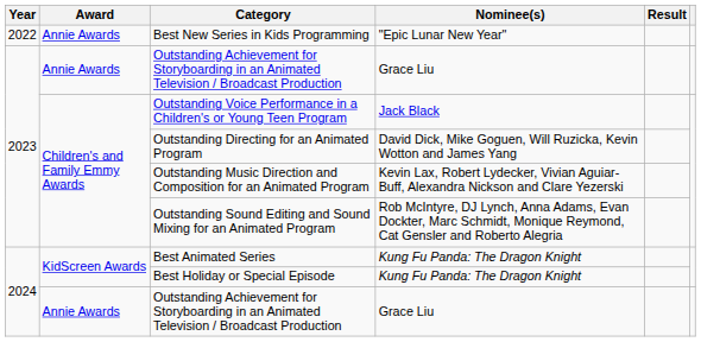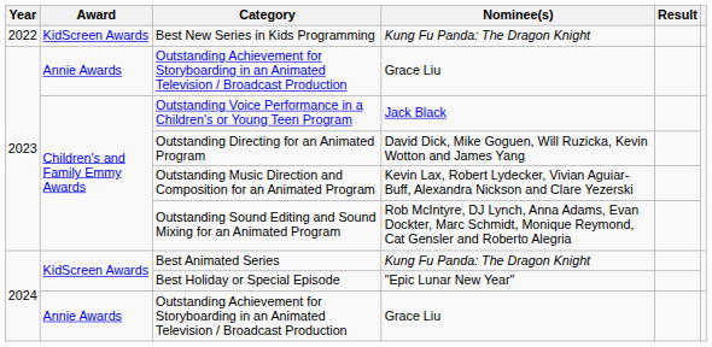 <table class="wikitable sortable">
 <tr>
 <th>Year</th>
 <th>Award</th>
 <th>Category</th>
 <th>Nominee(s)</th>
 <th>Result</th>
 <th></th>
 </tr>
 <tr>
 <td>2022</td>
-<td><a href='#'>Annie Awards</a></td>
+<td><a href='#'>KidScreen Awards</a></td>
 <td>Best New Series in Kids Programming</td>
-<td>"Epic Lunar New Year"</td>
+<td><em>Kung Fu Panda: The Dragon Knight</em></td>
 <td></td>
 <td align="center"></td>
 </tr>
 <tr>
 <td rowspan="5">2023</td>
 <td><a href='#'>Annie Awards</a></td>
 <td><a href='#'>Outstanding Achievement for Storyboarding in an Animated Television / Broadcast Production</a></td>
 <td>Grace Liu </td>
 <td></td>
 <td align="center"></td>
 </tr>
 <tr>
 <td rowspan="4"><a href='#'>Children's and Family Emmy Awards</a></td>
 <td><a href='#'>Outstanding Voice Performance in a Children's or Young Teen Program</a></td>
 <td><a href='#'>Jack Black</a></td>
 <td></td>
 <td rowspan="4" align="center"></td>
 </tr>
 <tr>
 <td>Outstanding Directing for an Animated Program</td>
 <td>David Dick, Mike Goguen, Will Ruzicka, Kevin Wotton and James Yang</td>
 <td></td>
 </tr>
 <tr>
 <td>Outstanding Music Direction and Composition for an Animated Program</td>
 <td>Kevin Lax, Robert Lydecker, Vivian Aguiar-Buff, Alexandra Nickson and Clare Yezerski</td>
 <td></td>
 </tr>
 <tr>
 <td>Outstanding Sound Editing and Sound Mixing for an Animated Program</td>
 <td>Rob McIntyre, DJ Lynch, Anna Adams, Evan Dockter, Marc Schmidt, Monique Reymond, Cat Gensler and Roberto Alegria</td>
 <td></td>
 </tr>
 <tr>
 <td rowspan="3">2024</td>
 <td rowspan="2"><a href='#'>KidScreen Awards</a></td>
 <td>Best Animated Series</td>
 <td><em>Kung Fu Panda: The Dragon Knight</em></td>
 <td></td>
 <td rowspan="2" align="center"></td>
 </tr>
 <tr>
 <td>Best Holiday or Special Episode</td>
-<td><em>Kung Fu Panda: The Dragon Knight</em></td>
+<td>"Epic Lunar New Year"</td>
 <td></td>
 </tr>
 <tr>
 <td><a href='#'>Annie Awards</a></td>
 <td>Outstanding Achievement for Storyboarding in an Animated Television / Broadcast Production</td>
 <td>Grace Liu </td>
 <td></td>
 <td align="center"></td>
 </tr>
 </table>
